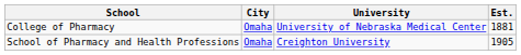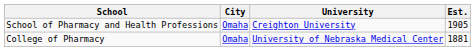 <table class="wikitable sortable">
 <tr>
 <th scope="col">School</th>
 <th scope="col">City</th>
 <th scope="col">University</th>
 <th scope="col">Est.</th>
 </tr>
 <tr>
+<td>School of Pharmacy and Health Professions</td>
+<td><a href='#'>Omaha</a></td>
+<td><a href='#'>Creighton University</a></td>
+<td>1905</td>
+</tr>
+<tr>
 <td>College of Pharmacy</td>
 <td><a href='#'>Omaha</a></td>
 <td><a href='#'>University of Nebraska Medical Center</a></td>
 <td>1881</td>
 </tr>
-<tr>
-<td>School of Pharmacy and Health Professions</td>
-<td><a href='#'>Omaha</a></td>
-<td><a href='#'>Creighton University</a></td>
-<td>1905</td>
-</tr>
 </table>
